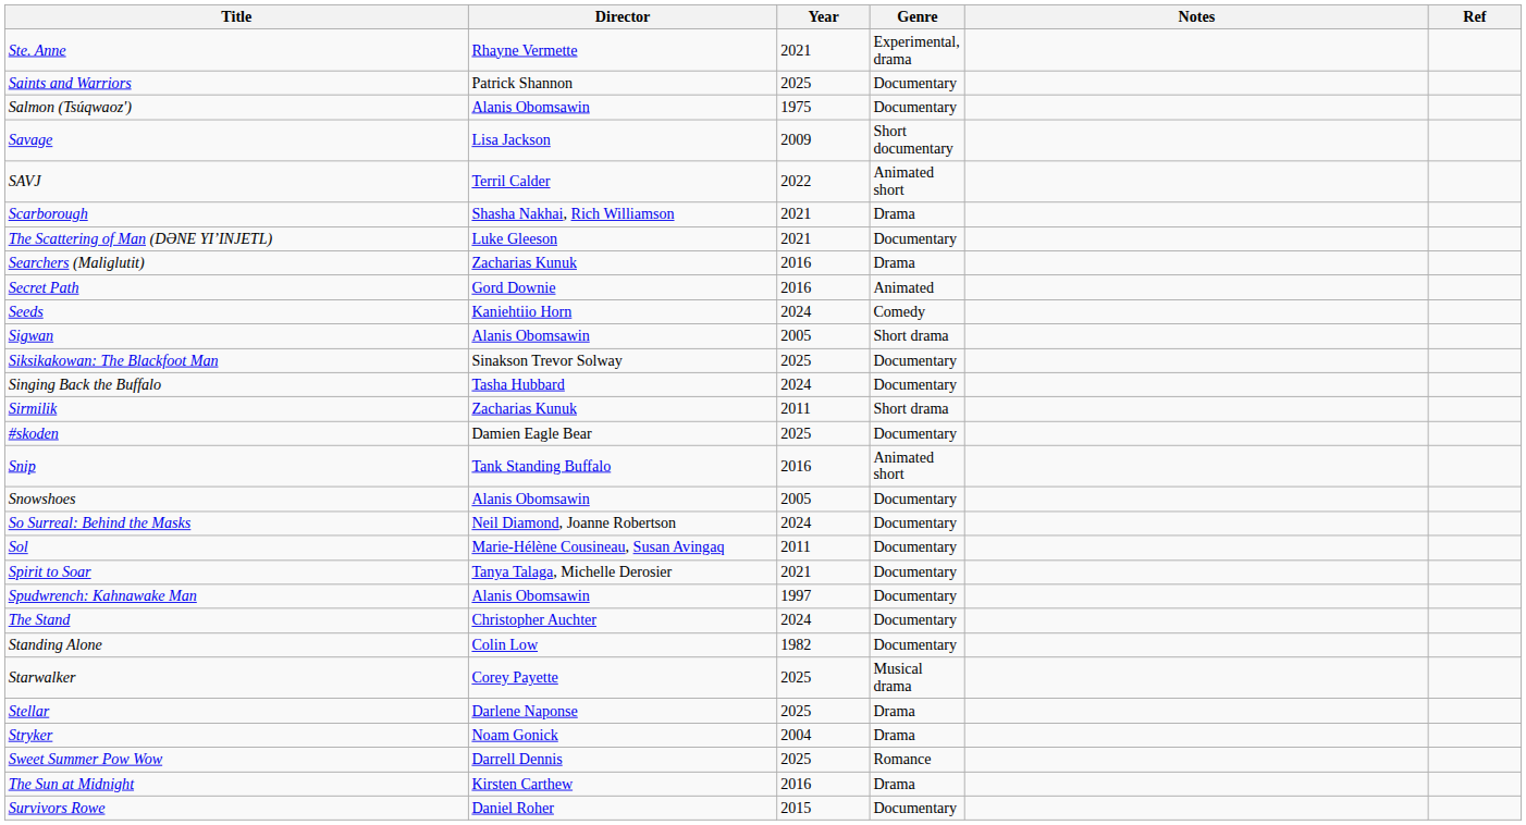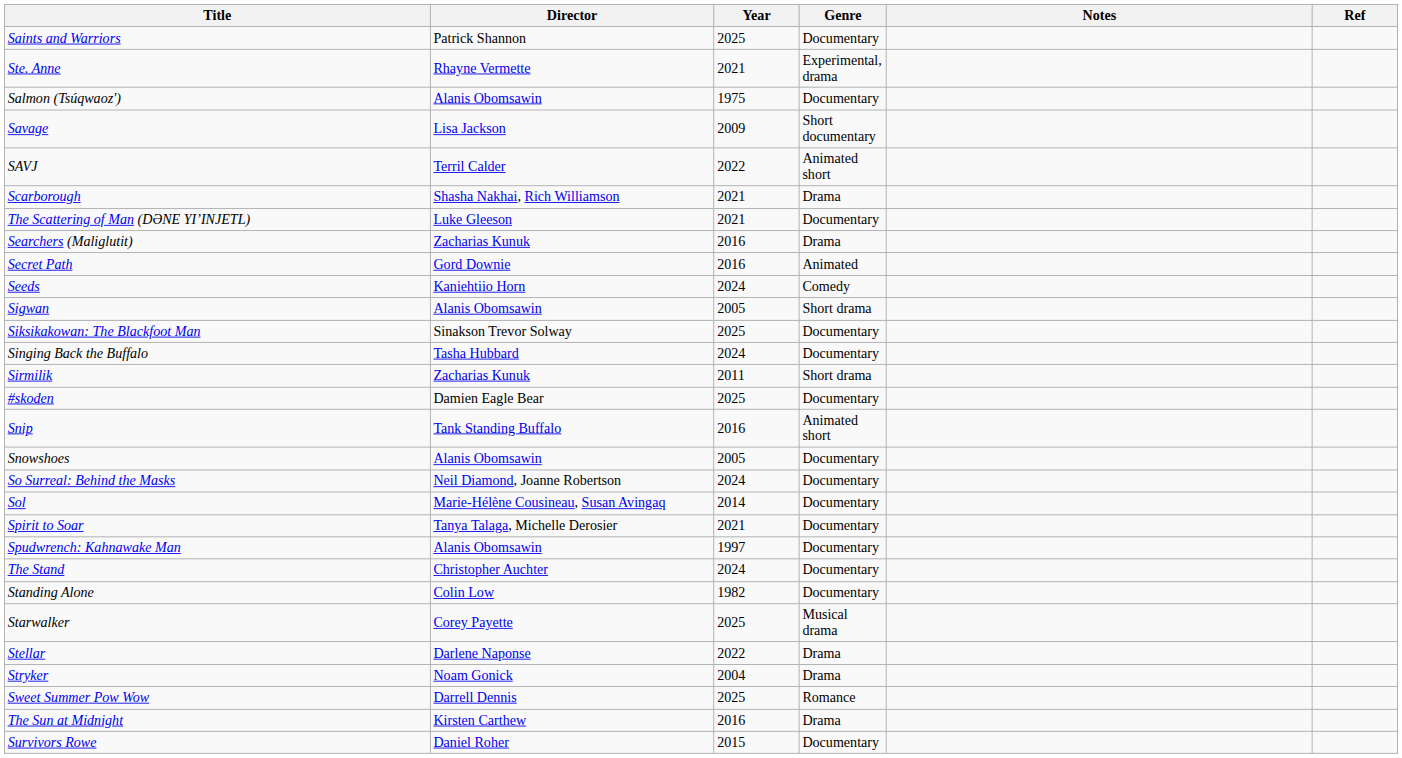 <table class="wikitable sortable" style="width:100%;">
 <tr style="background:#bebebe;">
 <th style="width:30%;">Title</th>
 <th style="width:20%;">Director</th>
 <th style="width:6%;">Year</th>
 <th style="width:6%;">Genre</th>
 <th style="width:30%;">Notes</th>
 <th style="width:6%;">Ref</th>
 </tr>
 <tr>
+<td><em><a href='#'>Saints and Warriors</a></em></td>
+<td>Patrick Shannon</td>
+<td>2025</td>
+<td>Documentary</td>
+<td></td>
+<td></td>
+</tr>
+<tr>
 <td><em><a href='#'>Ste. Anne</a></em></td>
 <td><a href='#'>Rhayne Vermette</a></td>
 <td>2021</td>
 <td>Experimental, drama</td>
-<td></td>
-<td></td>
-</tr>
-<tr>
-<td><em><a href='#'>Saints and Warriors</a></em></td>
-<td>Patrick Shannon</td>
-<td>2025</td>
-<td>Documentary</td>
 <td></td>
 <td></td>
 </tr>
 <tr>
 <td><em>Salmon (Tsúqwaoz')</em></td>
 <td><a href='#'>Alanis Obomsawin</a></td>
 <td>1975</td>
 <td>Documentary</td>
 <td></td>
 <td></td>
 </tr>
 <tr>
 <td><em><a href='#'>Savage</a></em></td>
 <td><a href='#'>Lisa Jackson</a></td>
 <td>2009</td>
 <td>Short documentary</td>
 <td></td>
 <td></td>
 </tr>
 <tr>
 <td><em>SAVJ</em></td>
 <td><a href='#'>Terril Calder</a></td>
 <td>2022</td>
 <td>Animated short</td>
 <td></td>
 <td></td>
 </tr>
 <tr>
 <td><em><a href='#'>Scarborough</a></em></td>
 <td><a href='#'>Shasha Nakhai</a>, <a href='#'>Rich Williamson</a></td>
 <td>2021</td>
 <td>Drama</td>
 <td></td>
 <td></td>
 </tr>
 <tr>
 <td><em><a href='#'>The Scattering of Man</a> (DƏNE YI’INJETL)</em></td>
 <td><a href='#'>Luke Gleeson</a></td>
 <td>2021</td>
 <td>Documentary</td>
 <td></td>
 <td></td>
 </tr>
 <tr>
 <td><em><a href='#'>Searchers</a> (Maliglutit)</em></td>
 <td><a href='#'>Zacharias Kunuk</a></td>
 <td>2016</td>
 <td>Drama</td>
 <td></td>
 <td></td>
 </tr>
 <tr>
 <td><em><a href='#'>Secret Path</a></em></td>
 <td><a href='#'>Gord Downie</a></td>
 <td>2016</td>
 <td>Animated</td>
 <td></td>
 <td></td>
 </tr>
 <tr>
 <td><em><a href='#'>Seeds</a></em></td>
 <td><a href='#'>Kaniehtiio Horn</a></td>
 <td>2024</td>
 <td>Comedy</td>
 <td></td>
 <td></td>
 </tr>
 <tr>
 <td><em><a href='#'>Sigwan</a></em></td>
 <td><a href='#'>Alanis Obomsawin</a></td>
 <td>2005</td>
 <td>Short drama</td>
 <td></td>
 <td></td>
 </tr>
 <tr>
 <td><em><a href='#'>Siksikakowan: The Blackfoot Man</a></em></td>
 <td>Sinakson Trevor Solway</td>
 <td>2025</td>
 <td>Documentary</td>
 <td></td>
 <td></td>
 </tr>
 <tr>
 <td><em>Singing Back the Buffalo</em></td>
 <td><a href='#'>Tasha Hubbard</a></td>
 <td>2024</td>
 <td>Documentary</td>
 <td></td>
 <td></td>
 </tr>
 <tr>
 <td><em><a href='#'>Sirmilik</a></em></td>
 <td><a href='#'>Zacharias Kunuk</a></td>
 <td>2011</td>
 <td>Short drama</td>
 <td></td>
 <td></td>
 </tr>
 <tr>
 <td><em><a href='#'>#skoden</a></em></td>
 <td>Damien Eagle Bear</td>
 <td>2025</td>
 <td>Documentary</td>
 <td></td>
 <td></td>
 </tr>
 <tr>
 <td><em><a href='#'>Snip</a></em></td>
 <td><a href='#'>Tank Standing Buffalo</a></td>
 <td>2016</td>
 <td>Animated short</td>
 <td></td>
 <td></td>
 </tr>
 <tr>
 <td><em>Snowshoes</em></td>
 <td><a href='#'>Alanis Obomsawin</a></td>
 <td>2005</td>
 <td>Documentary</td>
 <td></td>
 <td></td>
 </tr>
 <tr>
 <td><em><a href='#'>So Surreal: Behind the Masks</a></em></td>
 <td><a href='#'>Neil Diamond</a>, Joanne Robertson</td>
 <td>2024</td>
 <td>Documentary</td>
 <td></td>
 <td></td>
 </tr>
 <tr>
 <td><em><a href='#'>Sol</a></em></td>
 <td><a href='#'>Marie-Hélène Cousineau</a>, <a href='#'>Susan Avingaq</a></td>
-<td>2011</td>
+<td>2014</td>
 <td>Documentary</td>
 <td></td>
 <td></td>
 </tr>
 <tr>
 <td><em><a href='#'>Spirit to Soar</a></em></td>
 <td><a href='#'>Tanya Talaga</a>, Michelle Derosier</td>
 <td>2021</td>
 <td>Documentary</td>
 <td></td>
 <td></td>
 </tr>
 <tr>
 <td><em><a href='#'>Spudwrench: Kahnawake Man</a></em></td>
 <td><a href='#'>Alanis Obomsawin</a></td>
 <td>1997</td>
 <td>Documentary</td>
 <td></td>
 <td></td>
 </tr>
 <tr>
 <td><em><a href='#'>The Stand</a></em></td>
 <td><a href='#'>Christopher Auchter</a></td>
 <td>2024</td>
 <td>Documentary</td>
 <td></td>
 <td></td>
 </tr>
 <tr>
 <td><em>Standing Alone</em></td>
 <td><a href='#'>Colin Low</a></td>
 <td>1982</td>
 <td>Documentary</td>
 <td></td>
 <td></td>
 </tr>
 <tr>
 <td><em>Starwalker</em></td>
 <td><a href='#'>Corey Payette</a></td>
 <td>2025</td>
 <td>Musical drama</td>
 <td></td>
 <td></td>
 </tr>
 <tr>
 <td><em><a href='#'>Stellar</a></em></td>
 <td><a href='#'>Darlene Naponse</a></td>
-<td>2025</td>
+<td>2022</td>
 <td>Drama</td>
 <td></td>
 <td></td>
 </tr>
 <tr>
 <td><em><a href='#'>Stryker</a></em></td>
 <td><a href='#'>Noam Gonick</a></td>
 <td>2004</td>
 <td>Drama</td>
 <td></td>
 <td></td>
 </tr>
 <tr>
 <td><em><a href='#'>Sweet Summer Pow Wow</a></em></td>
 <td><a href='#'>Darrell Dennis</a></td>
 <td>2025</td>
 <td>Romance</td>
 <td></td>
 <td></td>
 </tr>
 <tr>
 <td><em><a href='#'>The Sun at Midnight</a></em></td>
 <td><a href='#'>Kirsten Carthew</a></td>
 <td>2016</td>
 <td>Drama</td>
 <td></td>
 <td></td>
 </tr>
 <tr>
 <td><em><a href='#'>Survivors Rowe</a></em></td>
 <td><a href='#'>Daniel Roher</a></td>
 <td>2015</td>
 <td>Documentary</td>
 <td></td>
 <td></td>
 </tr>
 </table>
